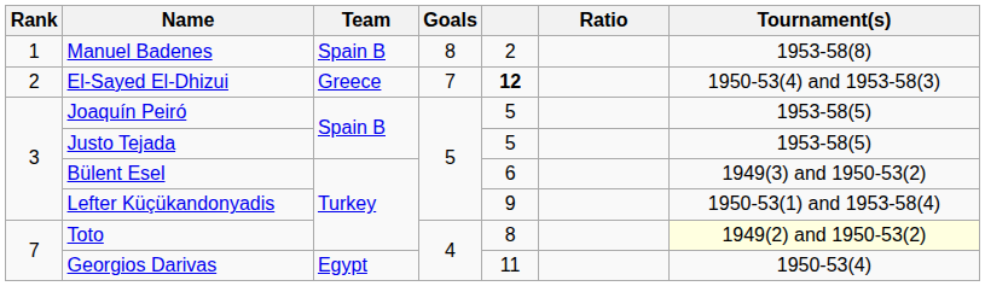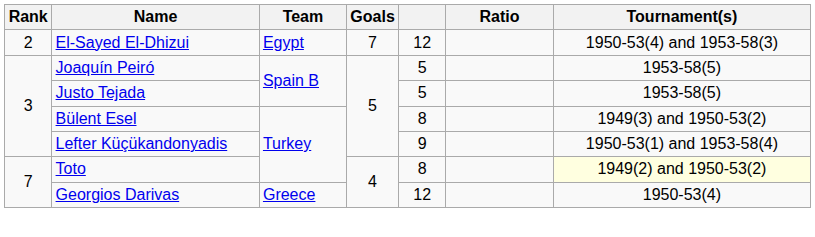 <table class="wikitable" style="text-align: center;">
 <tr>
 <th style="width: 40px;">Rank</th>
 <th style="width: 200px;">Name</th>
 <th style="width: 80px;">Team</th>
 <th style="width: 40px;">Goals</th>
 <th style="width: 40px;"></th>
 <th style="width: 100px;">Ratio</th>
 <th style="width: 250px;">Tournament(s)</th>
 </tr>
 <tr>
-<td>1</td>
-<td align="left"> <a href='#'>Manuel Badenes</a></td>
-<td align="left"><a href='#'>Spain B</a></td>
-<td>8</td>
-<td>2</td>
-<td></td>
-<td>1953-58(8)</td>
-</tr>
-<tr>
 <td>2</td>
 <td align="left"> <a href='#'>El-Sayed El-Dhizui</a></td>
-<td align="left"><a href='#'>Greece</a></td>
+<td align="left"><a href='#'>Egypt</a></td>
 <td>7</td>
-<td><strong>12</strong></td>
+<td>12</td>
 <td></td>
 <td>1950-53(4) and 1953-58(3)</td>
 </tr>
 <tr>
 <td rowspan="4">3</td>
 <td align="left"> <a href='#'>Joaquín Peiró</a></td>
 <td rowspan="2" align="left"><a href='#'>Spain B</a></td>
 <td rowspan="4">5</td>
 <td>5</td>
 <td></td>
 <td>1953-58(5)</td>
 </tr>
 <tr>
 <td align="left"> <a href='#'>Justo Tejada</a></td>
 <td>5</td>
 <td></td>
 <td>1953-58(5)</td>
 </tr>
 <tr>
 <td align="left"> <a href='#'>Bülent Esel</a></td>
 <td rowspan="3" align="left"><a href='#'>Turkey</a></td>
-<td>6</td>
+<td>8</td>
 <td></td>
 <td>1949(3) and 1950-53(2)</td>
 </tr>
 <tr>
 <td align="left"> <a href='#'>Lefter Küçükandonyadis</a></td>
 <td>9</td>
 <td></td>
 <td>1950-53(1) and 1953-58(4)</td>
 </tr>
 <tr>
 <td rowspan="2">7</td>
 <td align="left"> <a href='#'>Toto</a></td>
 <td rowspan="2">4</td>
 <td>8</td>
 <td></td>
 <td style="background: lightyellow;">1949(2) and 1950-53(2)</td>
 </tr>
 <tr>
 <td align="left"> <a href='#'>Georgios Darivas</a></td>
-<td align="left"><a href='#'>Egypt</a></td>
-<td>11</td>
+<td align="left"><a href='#'>Greece</a></td>
+<td>12</td>
 <td></td>
 <td>1950-53(4)</td>
 </tr>
 </table>
